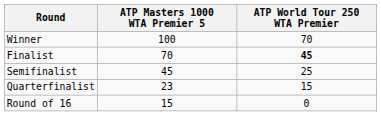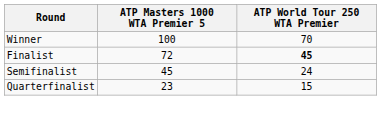 <table class="wikitable">
 <tr>
 <th width=100>Round</th>
 <th width=180>ATP Masters 1000<br> WTA Premier 5</th>
 <th width=180>ATP World Tour 250 <br> WTA Premier</th>
 </tr>
 <tr>
 <td>Winner</td>
 <td style="text-align:center;">100</td>
 <td style="text-align:center;">70</td>
 </tr>
 <tr>
 <td>Finalist</td>
-<td style="text-align:center;">70</td>
+<td style="text-align:center;">72</td>
 <td style="text-align:center;"><strong>45</strong></td>
 </tr>
 <tr>
 <td>Semifinalist</td>
 <td style="text-align:center;">45</td>
-<td style="text-align:center;">25</td>
+<td style="text-align:center;">24</td>
 </tr>
 <tr>
 <td>Quarterfinalist</td>
 <td style="text-align:center;">23</td>
 <td style="text-align:center;">15</td>
 </tr>
-<tr>
-<td>Round of 16</td>
-<td style="text-align:center;">15</td>
-<td style="text-align:center;">0</td>
-</tr>
 </table>
